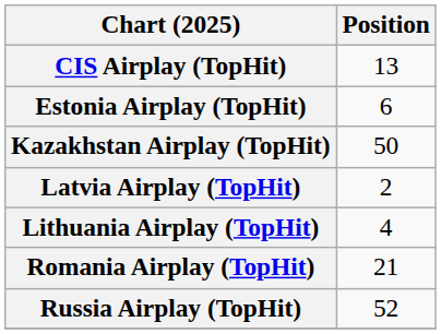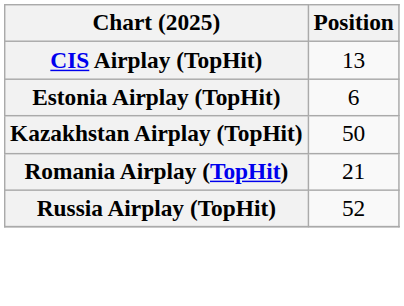 <table class="wikitable sortable plainrowheaders" style="text-align:center">
 <tr>
 <th scope="col">Chart (2025)</th>
 <th scope="col">Position</th>
 </tr>
 <tr>
 <th scope="row"><a href='#'>CIS</a> Airplay (TopHit)</th>
 <td>13</td>
 </tr>
 <tr>
 <th scope="row">Estonia Airplay (TopHit)</th>
 <td>6</td>
 </tr>
 <tr>
 <th scope="row">Kazakhstan Airplay (TopHit)</th>
 <td>50</td>
 </tr>
 <tr>
-<th scope="row">Latvia Airplay (<a href='#'>TopHit</a>)</th>
-<td>2</td>
-</tr>
-<tr>
-<th scope="row">Lithuania Airplay (<a href='#'>TopHit</a>)</th>
-<td>4</td>
-</tr>
-<tr>
 <th scope="row">Romania Airplay (<a href='#'>TopHit</a>)</th>
 <td>21</td>
 </tr>
 <tr>
 <th scope="row">Russia Airplay (TopHit)</th>
 <td>52</td>
 </tr>
 <tr>
 </tr>
 </table>
